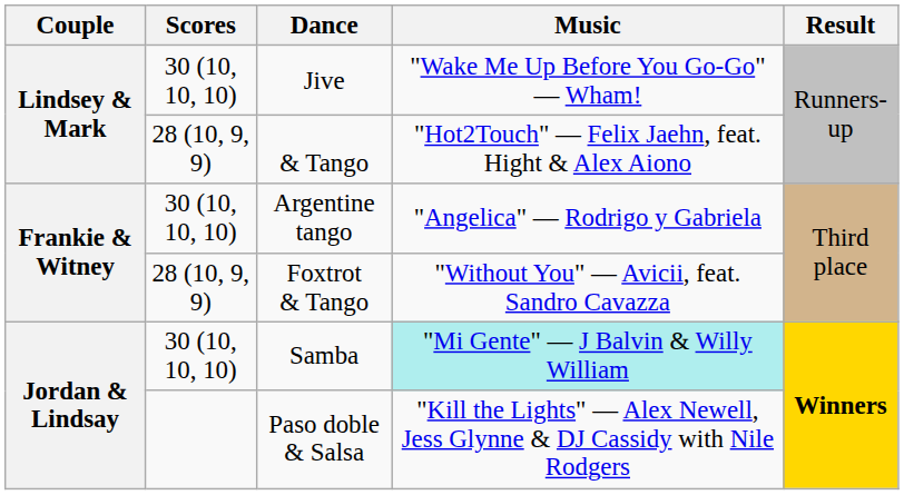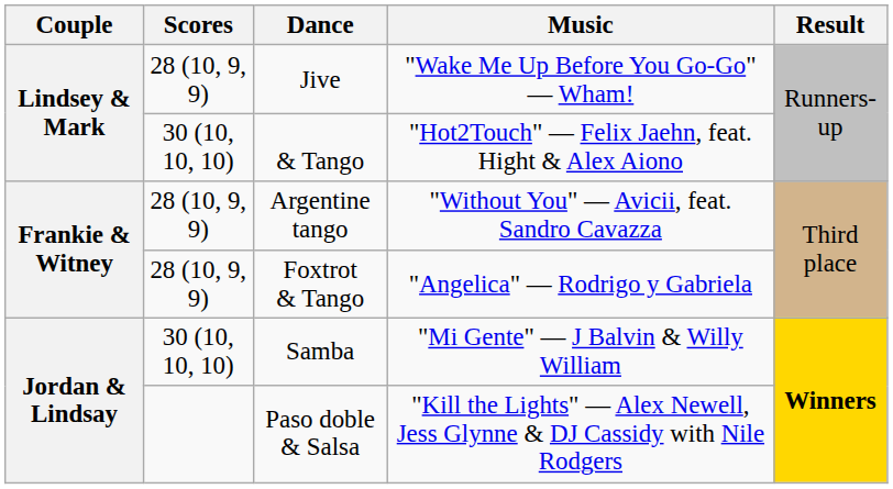 <table class="wikitable sortable" style="text-align:center; width:90%">
 <tr>
 <th scope="col">Couple</th>
 <th scope="col">Scores</th>
 <th scope="col" class="unsortable">Dance</th>
 <th scope="col" class="unsortable">Music</th>
 <th scope="col" class="unsortable">Result</th>
 </tr>
 <tr>
 <th scope="row" rowspan=2>Lindsey & Mark</th>
-<td>30 (10, 10, 10)</td>
+<td>28 (10, 9, 9)</td>
 <td>Jive</td>
 <td>"<a href='#'>Wake Me Up Before You Go-Go</a>" — <a href='#'>Wham!</a></td>
 <td bgcolor=silver rowspan=2>Runners-up</td>
 </tr>
 <tr>
-<td>28 (10, 9, 9)</td>
+<td>30 (10, 10, 10)</td>
 <td><br>& Tango</td>
 <td>"<a href='#'>Hot2Touch</a>" — <a href='#'>Felix Jaehn</a>, feat. Hight & <a href='#'>Alex Aiono</a></td>
 </tr>
 <tr>
 <th scope="row" rowspan=2>Frankie & Witney</th>
-<td>30 (10, 10, 10)</td>
+<td>28 (10, 9, 9)</td>
 <td>Argentine tango</td>
-<td>"<a href='#'>Angelica</a>" — <a href='#'>Rodrigo y Gabriela</a></td>
+<td>"<a href='#'>Without You</a>" — <a href='#'>Avicii</a>, feat. <a href='#'>Sandro Cavazza</a></td>
 <td bgcolor=tan rowspan=2>Third place</td>
 </tr>
 <tr>
 <td>28 (10, 9, 9)</td>
 <td>Foxtrot<br>& Tango</td>
-<td>"<a href='#'>Without You</a>" — <a href='#'>Avicii</a>, feat. <a href='#'>Sandro Cavazza</a></td>
+<td>"<a href='#'>Angelica</a>" — <a href='#'>Rodrigo y Gabriela</a></td>
 </tr>
 <tr>
 <th scope="row" rowspan=2>Jordan & Lindsay</th>
 <td>30 (10, 10, 10)</td>
 <td>Samba</td>
-<td style="background: paleturquoise;">"<a href='#'>Mi Gente</a>" — <a href='#'>J Balvin</a> & <a href='#'>Willy William</a></td>
+<td>"<a href='#'>Mi Gente</a>" — <a href='#'>J Balvin</a> & <a href='#'>Willy William</a></td>
 <td bgcolor=gold rowspan=2><strong>Winners</strong></td>
 </tr>
 <tr>
 <td></td>
 <td>Paso doble<br>& Salsa</td>
 <td>"<a href='#'>Kill the Lights</a>" — <a href='#'>Alex Newell</a>, <a href='#'>Jess Glynne</a> & <a href='#'>DJ Cassidy</a> with <a href='#'>Nile Rodgers</a></td>
 </tr>
 </table>
